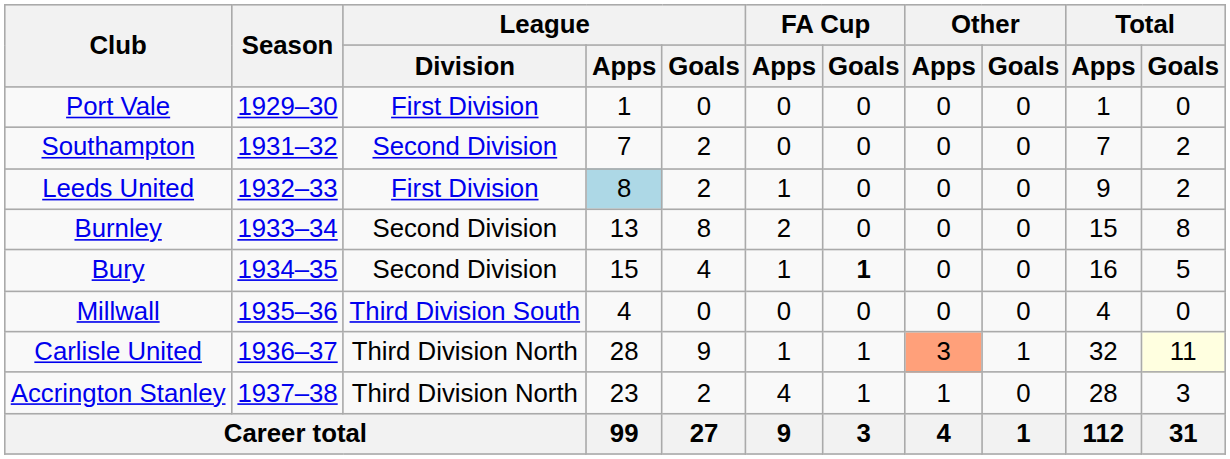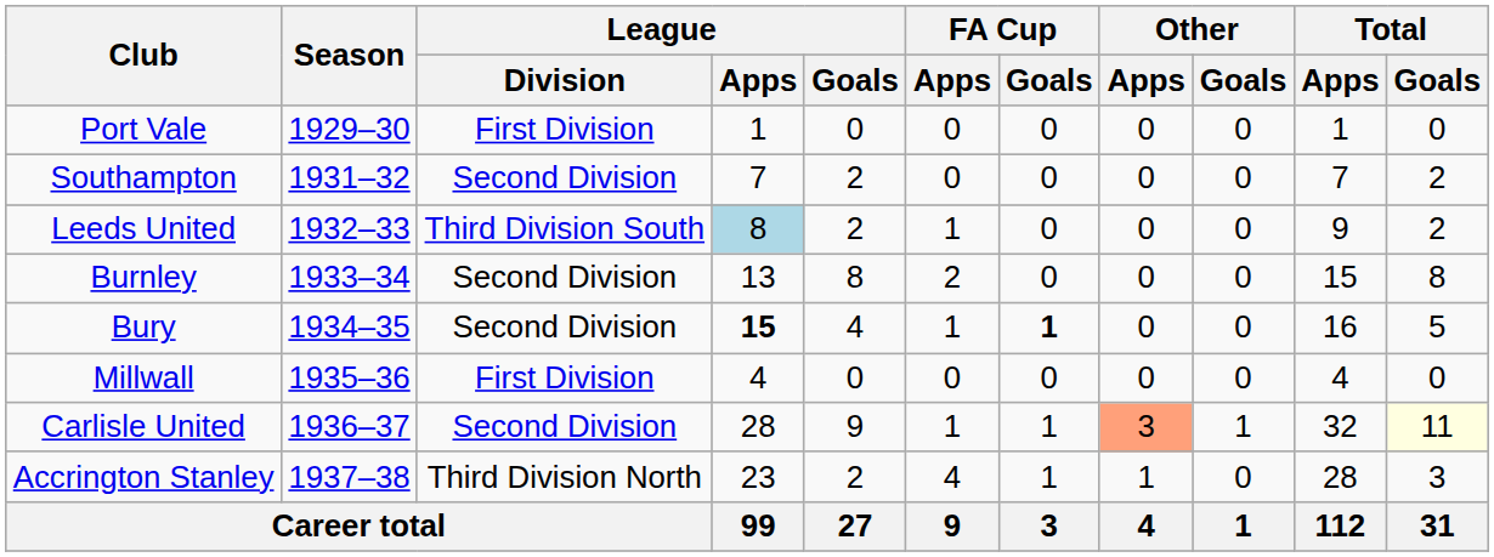 <table class="wikitable" style="text-align: center;">
 <tr>
 <th rowspan="2">Club</th>
 <th rowspan="2">Season</th>
 <th colspan="3">League</th>
 <th colspan="2">FA Cup</th>
 <th colspan="2">Other</th>
 <th colspan="2">Total</th>
 </tr>
 <tr>
 <th>Division</th>
 <th>Apps</th>
 <th>Goals</th>
 <th>Apps</th>
 <th>Goals</th>
 <th>Apps</th>
 <th>Goals</th>
 <th>Apps</th>
 <th>Goals</th>
 </tr>
 <tr>
 <td><a href='#'>Port Vale</a></td>
 <td><a href='#'>1929–30</a></td>
 <td><a href='#'>First Division</a></td>
 <td>1</td>
 <td>0</td>
 <td>0</td>
 <td>0</td>
 <td>0</td>
 <td>0</td>
 <td>1</td>
 <td>0</td>
 </tr>
 <tr>
 <td><a href='#'>Southampton</a></td>
 <td><a href='#'>1931–32</a></td>
 <td><a href='#'>Second Division</a></td>
 <td>7</td>
 <td>2</td>
 <td>0</td>
 <td>0</td>
 <td>0</td>
 <td>0</td>
 <td>7</td>
 <td>2</td>
 </tr>
 <tr>
 <td><a href='#'>Leeds United</a></td>
 <td><a href='#'>1932–33</a></td>
-<td><a href='#'>First Division</a></td>
+<td><a href='#'>Third Division South</a></td>
 <td style="background: lightblue;">8</td>
 <td>2</td>
 <td>1</td>
 <td>0</td>
 <td>0</td>
 <td>0</td>
 <td>9</td>
 <td>2</td>
 </tr>
 <tr>
 <td><a href='#'>Burnley</a></td>
 <td><a href='#'>1933–34</a></td>
 <td>Second Division</td>
 <td>13</td>
 <td>8</td>
 <td>2</td>
 <td>0</td>
 <td>0</td>
 <td>0</td>
 <td>15</td>
 <td>8</td>
 </tr>
 <tr>
 <td><a href='#'>Bury</a></td>
 <td><a href='#'>1934–35</a></td>
 <td>Second Division</td>
-<td>15</td>
+<td><strong>15</strong></td>
 <td>4</td>
 <td>1</td>
 <td><strong>1</strong></td>
 <td>0</td>
 <td>0</td>
 <td>16</td>
 <td>5</td>
 </tr>
 <tr>
 <td><a href='#'>Millwall</a></td>
 <td><a href='#'>1935–36</a></td>
-<td><a href='#'>Third Division South</a></td>
+<td><a href='#'>First Division</a></td>
 <td>4</td>
 <td>0</td>
 <td>0</td>
 <td>0</td>
 <td>0</td>
 <td>0</td>
 <td>4</td>
 <td>0</td>
 </tr>
 <tr>
 <td><a href='#'>Carlisle United</a></td>
 <td><a href='#'>1936–37</a></td>
-<td>Third Division North</td>
+<td><a href='#'>Second Division</a></td>
 <td>28</td>
 <td>9</td>
 <td>1</td>
 <td>1</td>
 <td style="background: lightsalmon;">3</td>
 <td>1</td>
 <td>32</td>
 <td style="background: lightyellow;">11</td>
 </tr>
 <tr>
 <td><a href='#'>Accrington Stanley</a></td>
 <td><a href='#'>1937–38</a></td>
 <td>Third Division North</td>
 <td>23</td>
 <td>2</td>
 <td>4</td>
 <td>1</td>
 <td>1</td>
 <td>0</td>
 <td>28</td>
 <td>3</td>
 </tr>
 <tr>
 <th colspan="3">Career total</th>
 <th>99</th>
 <th>27</th>
 <th>9</th>
 <th>3</th>
 <th>4</th>
 <th>1</th>
 <th>112</th>
 <th>31</th>
 </tr>
 </table>
